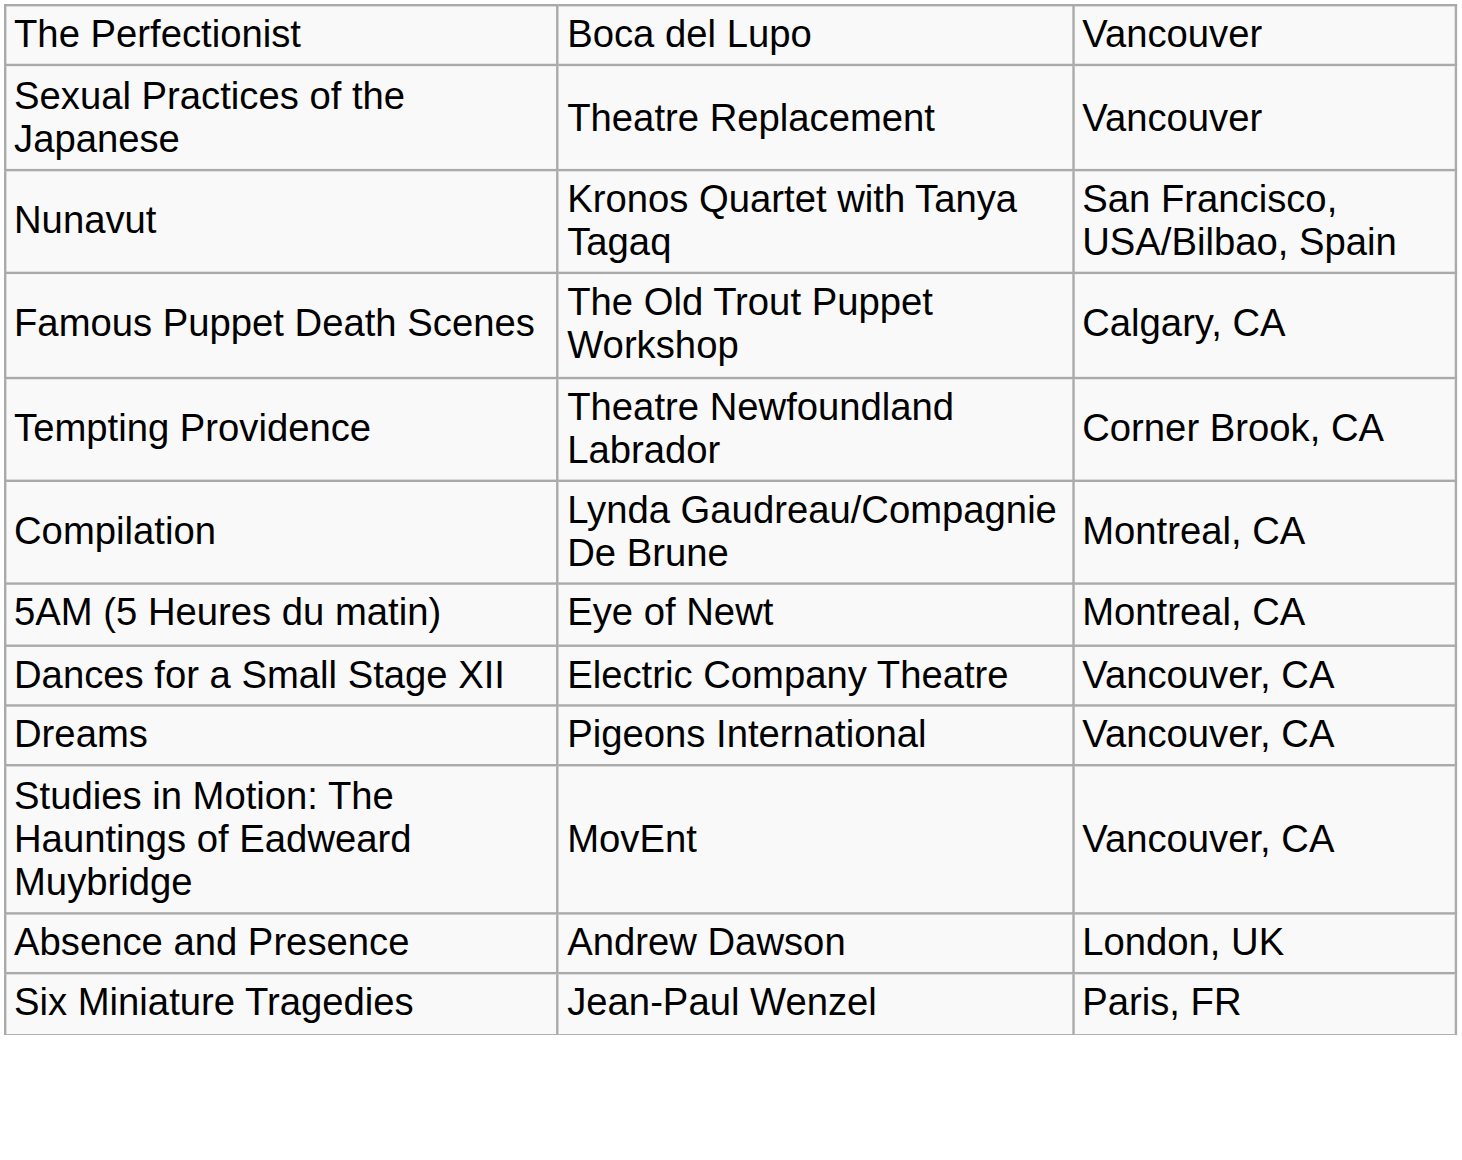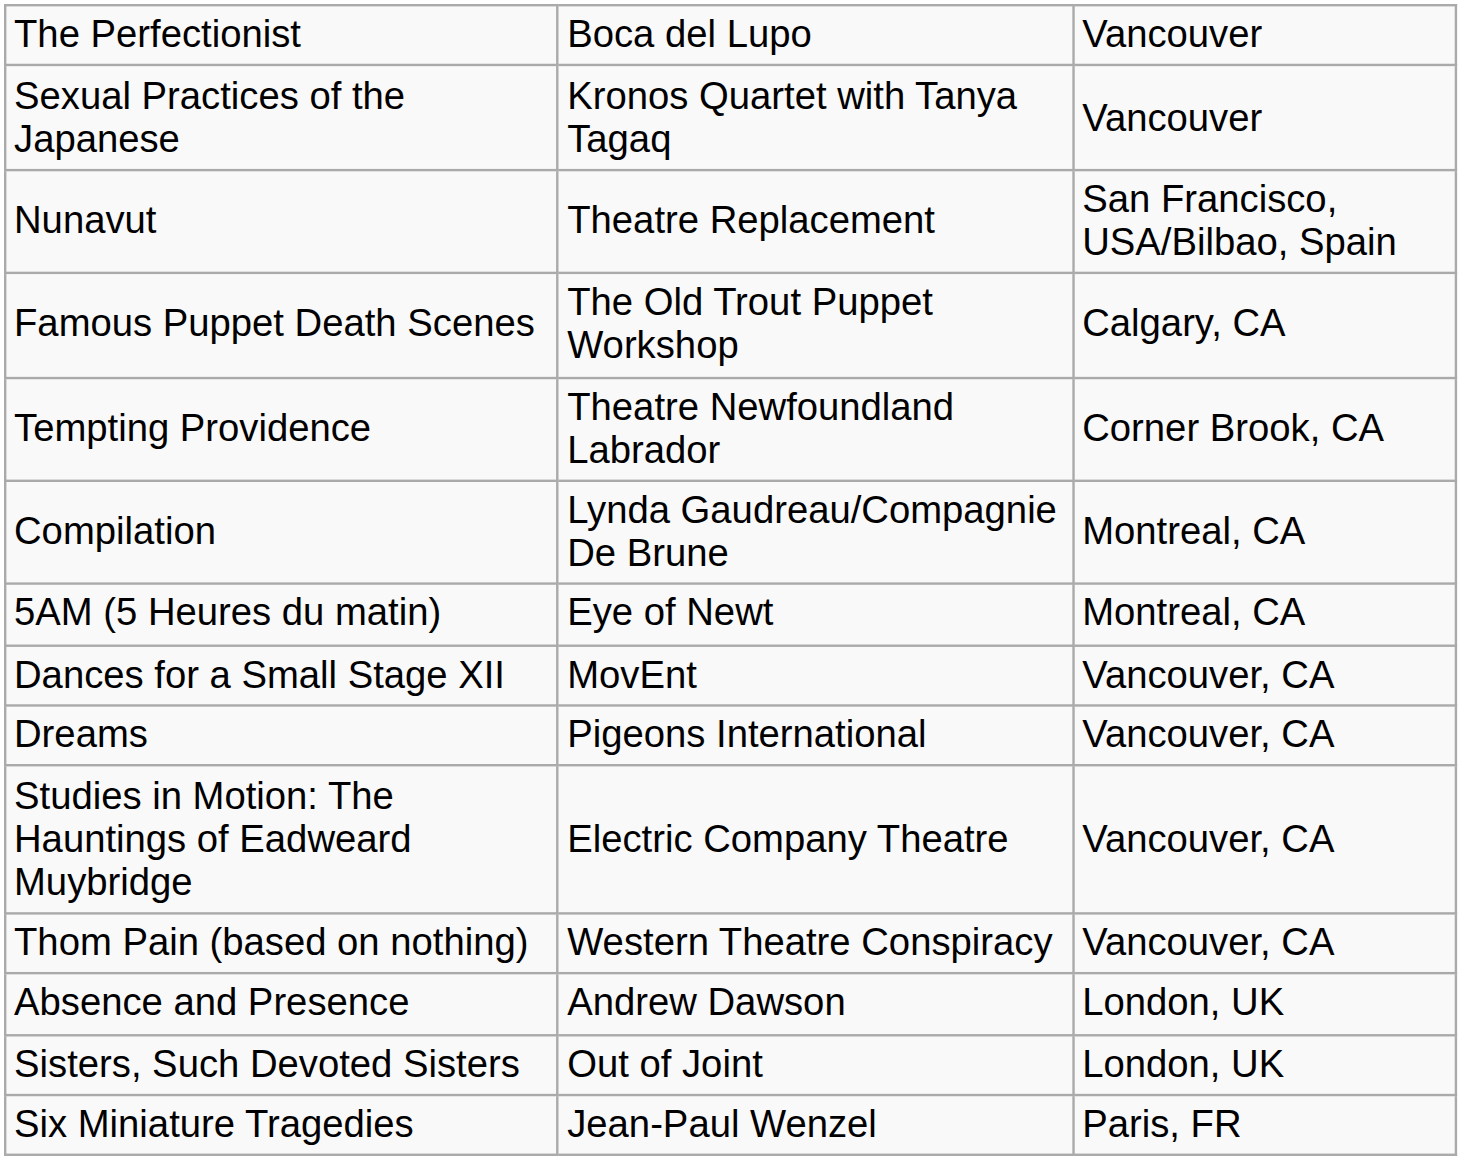 <table class="wikitable">
 <tr>
 <td>The Perfectionist</td>
 <td>Boca del Lupo</td>
 <td>Vancouver</td>
 </tr>
 <tr>
 <td>Sexual Practices of the Japanese</td>
-<td>Theatre Replacement</td>
+<td>Kronos Quartet with Tanya Tagaq</td>
 <td>Vancouver</td>
 </tr>
 <tr>
 <td>Nunavut</td>
-<td>Kronos Quartet with Tanya Tagaq</td>
+<td>Theatre Replacement</td>
 <td>San Francisco, USA/Bilbao, Spain</td>
 </tr>
 <tr>
 <td>Famous Puppet Death Scenes</td>
 <td>The Old Trout Puppet Workshop</td>
 <td>Calgary, CA</td>
 </tr>
 <tr>
 <td>Tempting Providence</td>
 <td>Theatre Newfoundland Labrador</td>
 <td>Corner Brook, CA</td>
 </tr>
 <tr>
 <td>Compilation</td>
 <td>Lynda Gaudreau/Compagnie De Brune</td>
 <td>Montreal, CA</td>
 </tr>
 <tr>
 <td>5AM (5 Heures du matin)</td>
 <td>Eye of Newt</td>
 <td>Montreal, CA</td>
 </tr>
 <tr>
 <td>Dances for a Small Stage XII</td>
-<td>Electric Company Theatre</td>
+<td>MovEnt</td>
 <td>Vancouver, CA</td>
 </tr>
 <tr>
 <td>Dreams</td>
 <td>Pigeons International</td>
 <td>Vancouver, CA</td>
 </tr>
 <tr>
 <td>Studies in Motion: The Hauntings of Eadweard Muybridge</td>
-<td>MovEnt</td>
+<td>Electric Company Theatre</td>
+<td>Vancouver, CA</td>
+</tr>
+<tr>
+<td>Thom Pain (based on nothing)</td>
+<td>Western Theatre Conspiracy</td>
 <td>Vancouver, CA</td>
 </tr>
 <tr>
 <td>Absence and Presence</td>
 <td>Andrew Dawson</td>
 <td>London, UK</td>
 </tr>
 <tr>
+<td>Sisters, Such Devoted Sisters</td>
+<td>Out of Joint</td>
+<td>London, UK</td>
+</tr>
+<tr>
 <td>Six Miniature Tragedies</td>
 <td>Jean-Paul Wenzel</td>
 <td>Paris, FR</td>
 </tr>
 </table>
